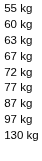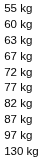 <table>
 <tr>
 <td>55 kg</td>
 <td></td>
 <td></td>
 <td></td>
 </tr>
 <tr>
 <td rowspan=2>60 kg</td>
 <td rowspan=2></td>
 <td rowspan=2></td>
 <td></td>
 </tr>
 <tr>
 <td></td>
 </tr>
 <tr>
 <td>63 kg</td>
 <td></td>
 <td></td>
 <td></td>
 </tr>
 <tr>
 <td>67 kg</td>
 <td></td>
 <td></td>
 <td></td>
 </tr>
 <tr>
 <td rowspan=2>72 kg</td>
 <td rowspan=2></td>
 <td rowspan=2></td>
 <td></td>
 </tr>
 <tr>
 <td></td>
 </tr>
 <tr>
 <td rowspan=2>77 kg</td>
 <td rowspan=2></td>
 <td rowspan=2></td>
 <td></td>
 </tr>
 <tr>
 <td></td>
 </tr>
 <tr>
+<td>82 kg</td>
+<td></td>
+<td></td>
+<td></td>
+</tr>
+<tr>
 <td rowspan=2>87 kg</td>
 <td rowspan=2></td>
 <td rowspan=2></td>
 <td></td>
 </tr>
 <tr>
 <td></td>
 </tr>
 <tr>
 <td>97 kg</td>
 <td></td>
 <td></td>
 <td></td>
 </tr>
 <tr>
 <td>130 kg</td>
 <td></td>
 <td></td>
 <td></td>
 </tr>
 </table>
